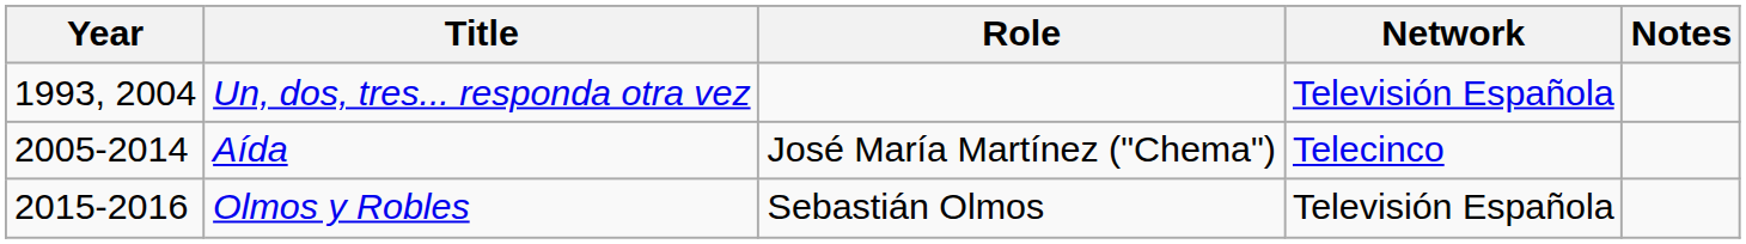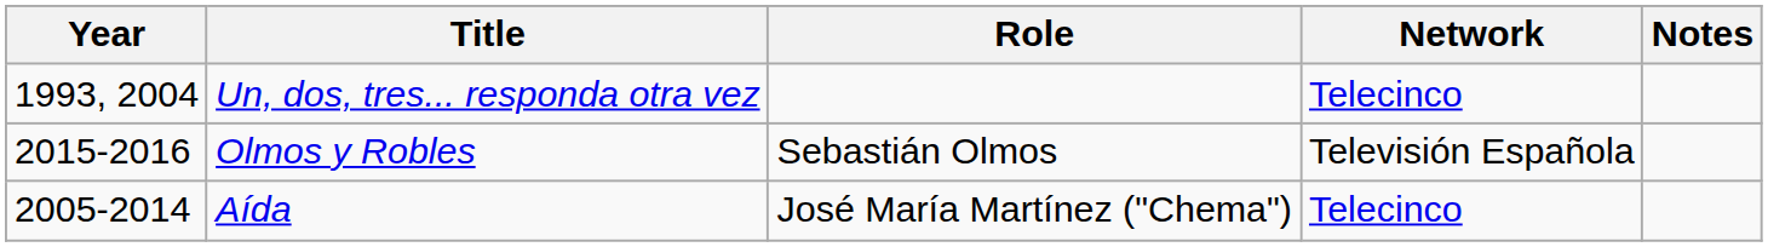 <table class="wikitable sortable">
 <tr>
 <th>Year</th>
 <th>Title</th>
 <th>Role</th>
 <th>Network</th>
 <th class="unsortable">Notes</th>
 </tr>
 <tr>
 <td>1993, 2004</td>
 <td><em><a href='#'>Un, dos, tres... responda otra vez</a></em></td>
 <td></td>
-<td><a href='#'>Televisión Española</a></td>
-<td></td>
-</tr>
-<tr>
-<td>2005-2014</td>
-<td><em><a href='#'>Aída</a></em></td>
-<td>José María Martínez ("Chema")</td>
 <td><a href='#'>Telecinco</a></td>
 <td></td>
 </tr>
 <tr>
 <td>2015-2016</td>
 <td><em><a href='#'>Olmos y Robles</a></em></td>
 <td>Sebastián Olmos</td>
 <td>Televisión Española</td>
 <td></td>
 </tr>
+<tr>
+<td>2005-2014</td>
+<td><em><a href='#'>Aída</a></em></td>
+<td>José María Martínez ("Chema")</td>
+<td><a href='#'>Telecinco</a></td>
+<td></td>
+</tr>
 </table>
